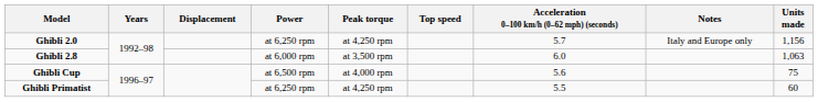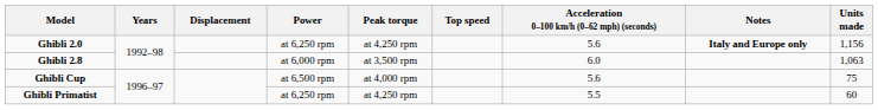 <table class="wikitable" style="text-align:center; font-size:91%;" width=95%>
 <tr>
 <th>Model</th>
 <th>Years</th>
 <th>Displacement</th>
 <th>Power</th>
 <th>Peak torque</th>
 <th>Top speed</th>
 <th>Acceleration<br><small>0–100 km/h (0–62 mph) (seconds)</small></th>
 <th>Notes</th>
 <th style="line-height:1.2em;">Units<br>made</th>
 </tr>
 <tr>
 <td><strong>Ghibli 2.0</strong></td>
 <td rowspan="2">1992–98</td>
 <td></td>
 <td> at 6,250 rpm</td>
 <td> at 4,250 rpm</td>
 <td></td>
-<td>5.7</td>
-<td>Italy and Europe only</td>
+<td>5.6</td>
+<td><strong>Italy and Europe only</strong></td>
 <td>1,156</td>
 </tr>
 <tr>
 <td><strong>Ghibli 2.8</strong></td>
 <td></td>
 <td> at 6,000 rpm</td>
 <td> at 3,500 rpm</td>
 <td></td>
 <td>6.0</td>
 <td></td>
 <td>1,063</td>
 </tr>
 <tr>
 <td><strong>Ghibli Cup</strong></td>
 <td rowspan="2">1996–97</td>
 <td rowspan="2"></td>
 <td> at 6,500 rpm</td>
 <td> at 4,000 rpm</td>
 <td></td>
 <td>5.6</td>
 <td></td>
 <td>75</td>
 </tr>
 <tr>
 <td><strong>Ghibli Primatist</strong></td>
 <td> at 6,250 rpm</td>
 <td> at 4,250 rpm</td>
 <td></td>
 <td>5.5</td>
 <td></td>
 <td>60</td>
 </tr>
 </table>
